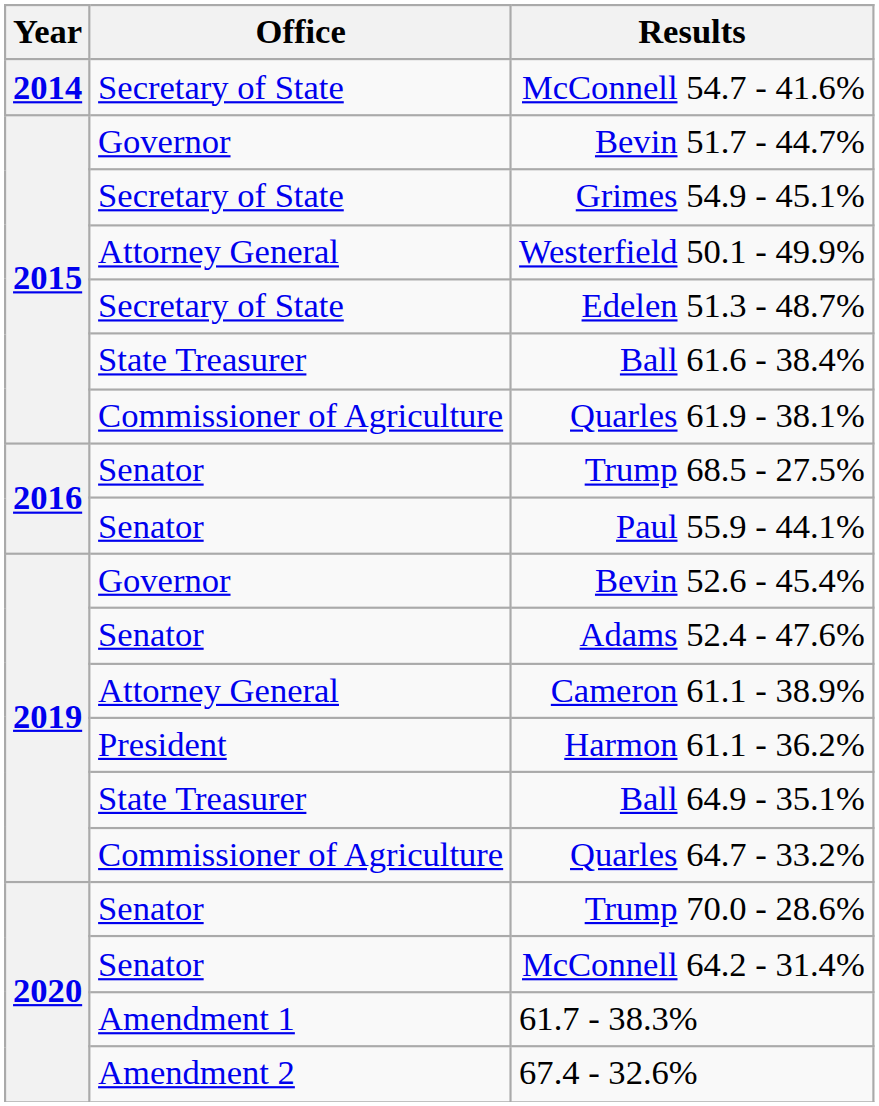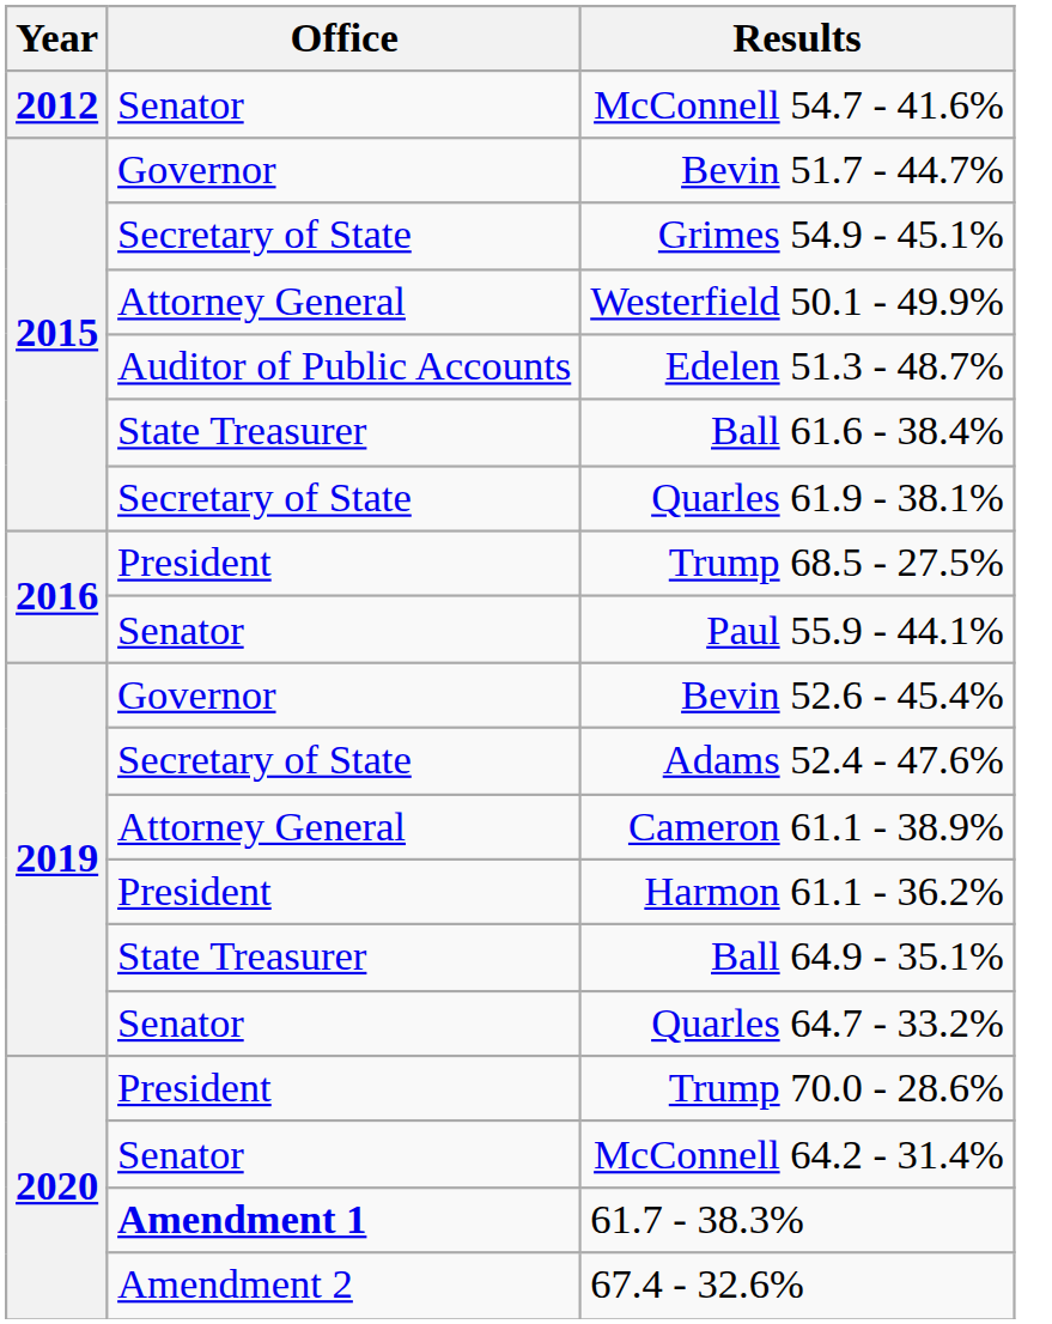 <table class=wikitable>
 <tr>
 <th>Year</th>
 <th>Office</th>
 <th>Results</th>
 </tr>
 <tr>
-<th><a href='#'>2014</a></th>
-<td><a href='#'>Secretary of State</a></td>
+<th><a href='#'>2012</a></th>
+<td><a href='#'>Senator</a></td>
 <td align="right" ><a href='#'>McConnell</a> 54.7 - 41.6%</td>
 </tr>
 <tr>
 <th rowspan=6><a href='#'>2015</a></th>
 <td><a href='#'>Governor</a></td>
 <td align="right" ><a href='#'>Bevin</a> 51.7 - 44.7%</td>
 </tr>
 <tr>
 <td><a href='#'>Secretary of State</a></td>
 <td align="right" ><a href='#'>Grimes</a> 54.9 - 45.1%</td>
 </tr>
 <tr>
 <td><a href='#'>Attorney General</a></td>
 <td align="right" ><a href='#'>Westerfield</a> 50.1 - 49.9%</td>
 </tr>
 <tr>
-<td><a href='#'>Secretary of State</a></td>
+<td><a href='#'>Auditor of Public Accounts</a></td>
 <td align="right" ><a href='#'>Edelen</a> 51.3 - 48.7%</td>
 </tr>
 <tr>
 <td><a href='#'>State Treasurer</a></td>
 <td align="right" ><a href='#'>Ball</a> 61.6 - 38.4%</td>
 </tr>
 <tr>
-<td><a href='#'>Commissioner of Agriculture</a></td>
+<td><a href='#'>Secretary of State</a></td>
 <td align="right" ><a href='#'>Quarles</a> 61.9 - 38.1%</td>
 </tr>
 <tr>
 <th rowspan=2><a href='#'>2016</a></th>
-<td><a href='#'>Senator</a></td>
+<td><a href='#'>President</a></td>
 <td align="right" ><a href='#'>Trump</a> 68.5 - 27.5%</td>
 </tr>
 <tr>
 <td><a href='#'>Senator</a></td>
 <td align="right" ><a href='#'>Paul</a> 55.9 - 44.1%</td>
 </tr>
 <tr>
 <th rowspan=6><a href='#'>2019</a></th>
 <td><a href='#'>Governor</a></td>
 <td align="right" ><a href='#'>Bevin</a> 52.6 - 45.4%</td>
 </tr>
 <tr>
-<td><a href='#'>Senator</a></td>
+<td><a href='#'>Secretary of State</a></td>
 <td align="right" ><a href='#'>Adams</a> 52.4 - 47.6%</td>
 </tr>
 <tr>
 <td><a href='#'>Attorney General</a></td>
 <td align="right" ><a href='#'>Cameron</a> 61.1 - 38.9%</td>
 </tr>
 <tr>
 <td><a href='#'>President</a></td>
 <td align="right" ><a href='#'>Harmon</a> 61.1 - 36.2%</td>
 </tr>
 <tr>
 <td><a href='#'>State Treasurer</a></td>
 <td align="right" ><a href='#'>Ball</a> 64.9 - 35.1%</td>
 </tr>
 <tr>
-<td><a href='#'>Commissioner of Agriculture</a></td>
+<td><a href='#'>Senator</a></td>
 <td align="right" ><a href='#'>Quarles</a> 64.7 - 33.2%</td>
 </tr>
 <tr>
 <th rowspan=4><a href='#'>2020</a></th>
-<td><a href='#'>Senator</a></td>
+<td><a href='#'>President</a></td>
 <td align="right" ><a href='#'>Trump</a> 70.0 - 28.6%</td>
 </tr>
 <tr>
 <td><a href='#'>Senator</a></td>
 <td align="right" ><a href='#'>McConnell</a> 64.2 - 31.4%</td>
 </tr>
 <tr>
-<td><a href='#'>Amendment 1</a></td>
+<td><strong><a href='#'>Amendment 1</a></strong></td>
 <td> 61.7 - 38.3%</td>
 </tr>
 <tr>
 <td><a href='#'>Amendment 2</a></td>
 <td> 67.4 - 32.6%</td>
 </tr>
 </table>
